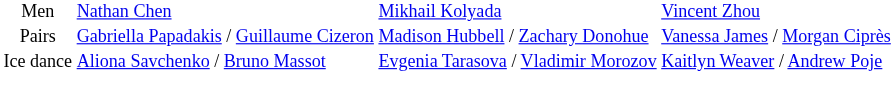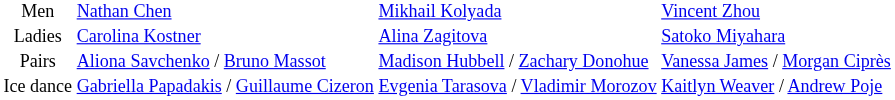 <table>
 <tr>
 <td align=center>Men</td>
 <td> <a href='#'>Nathan Chen</a></td>
 <td> <a href='#'>Mikhail Kolyada</a></td>
 <td> <a href='#'>Vincent Zhou</a></td>
 </tr>
 <tr>
+<td align=center>Ladies</td>
+<td> <a href='#'>Carolina Kostner</a></td>
+<td> <a href='#'>Alina Zagitova</a></td>
+<td> <a href='#'>Satoko Miyahara</a></td>
+</tr>
+<tr>
 <td align=center>Pairs</td>
-<td> <a href='#'>Gabriella Papadakis</a> / <a href='#'>Guillaume Cizeron</a></td>
+<td> <a href='#'>Aliona Savchenko</a> / <a href='#'>Bruno Massot</a></td>
 <td> <a href='#'>Madison Hubbell</a> / <a href='#'>Zachary Donohue</a></td>
 <td> <a href='#'>Vanessa James</a> / <a href='#'>Morgan Ciprès</a></td>
 </tr>
 <tr>
 <td align=center>Ice dance</td>
-<td> <a href='#'>Aliona Savchenko</a> / <a href='#'>Bruno Massot</a></td>
+<td> <a href='#'>Gabriella Papadakis</a> / <a href='#'>Guillaume Cizeron</a></td>
 <td> <a href='#'>Evgenia Tarasova</a> / <a href='#'>Vladimir Morozov</a></td>
 <td> <a href='#'>Kaitlyn Weaver</a> / <a href='#'>Andrew Poje</a></td>
 </tr>
 <tr>
 </tr>
 </table>
